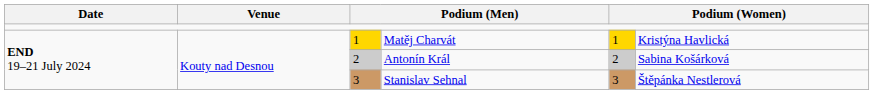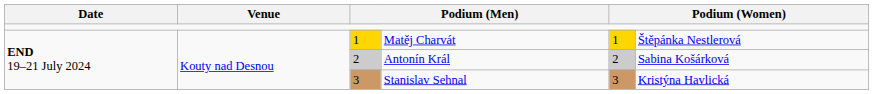 <table class="wikitable" width=70%>
 <tr>
 <th>Date</th>
 <th width=20%>Venue</th>
 <th colspan=2 width=30%>Podium (Men)</th>
 <th colspan=2 width=30%>Podium (Women)</th>
 </tr>
 <tr>
 <td colspan=6></td>
 </tr>
 <tr>
 <td rowspan=3><strong>END</strong> <br> 19–21 July 2024</td>
 <td rowspan=3><br><a href='#'>Kouty nad Desnou</a></td>
 <td bgcolor=FFD700>1</td>
 <td><a href='#'>Matěj Charvát</a></td>
 <td bgcolor=FFD700>1</td>
-<td><a href='#'>Kristýna Havlická</a></td>
+<td><a href='#'>Štěpánka Nestlerová</a></td>
 </tr>
 <tr>
 <td bgcolor=CCCCCC>2</td>
 <td><a href='#'>Antonín Král</a></td>
 <td bgcolor=CCCCCC>2</td>
 <td><a href='#'>Sabina Košárková</a></td>
 </tr>
 <tr>
 <td bgcolor=CC9966>3</td>
 <td><a href='#'>Stanislav Sehnal</a></td>
 <td bgcolor=CC9966>3</td>
-<td><a href='#'>Štěpánka Nestlerová</a></td>
+<td><a href='#'>Kristýna Havlická</a></td>
 </tr>
 </table>
